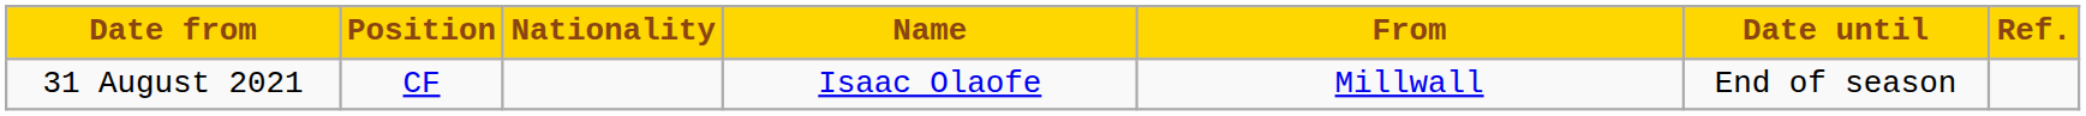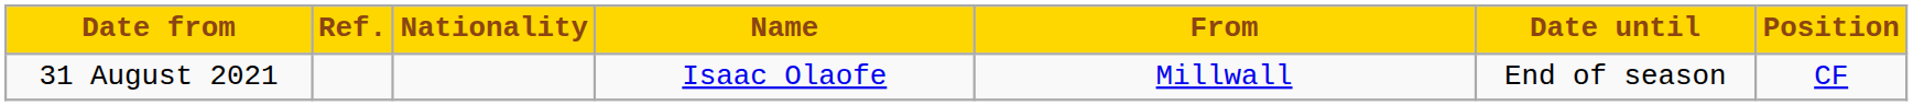 <table class="wikitable" style="text-align:center; font-size:90%">
 <tr>
 <th style="background:#FFD700;color:saddlebrown; width:120px;">Date from</th>
-<th style="background:#FFD700;color:saddlebrown; width:50px;">Position</th>
+<th style="background:#FFD700;color:saddlebrown; width:25px;">Ref.</th>
 <th style="background:#FFD700;color:saddlebrown; width:50px;">Nationality</th>
 <th style="background:#FFD700;color:saddlebrown; width:150px;">Name</th>
 <th style="background:#FFD700;color:saddlebrown; width:200px;">From</th>
 <th style="background:#FFD700;color:saddlebrown; width:110px;">Date until</th>
-<th style="background:#FFD700;color:saddlebrown; width:25px;">Ref.</th>
+<th style="background:#FFD700;color:saddlebrown; width:50px;">Position</th>
 </tr>
 <tr>
 <td>31 August 2021</td>
-<td><a href='#'>CF</a></td>
+<td></td>
 <td></td>
 <td><a href='#'>Isaac Olaofe</a></td>
 <td> <a href='#'>Millwall</a></td>
 <td>End of season</td>
-<td></td>
+<td><a href='#'>CF</a></td>
 </tr>
 </table>
